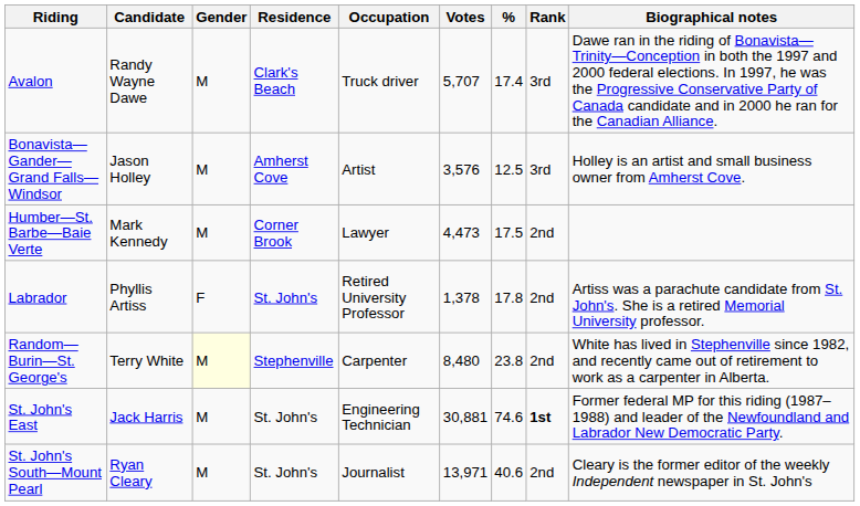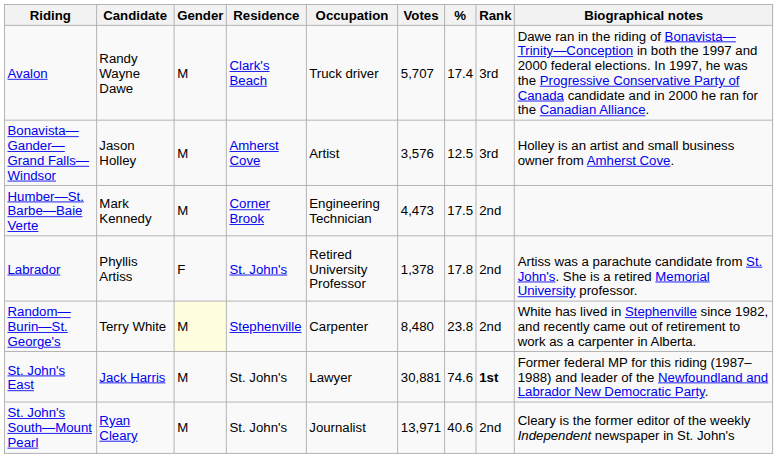 <table class="wikitable sortable" style="text-align:left; font-size:95%" width="100%">
 <tr>
 <th>Riding</th>
 <th>Candidate</th>
 <th>Gender</th>
 <th>Residence</th>
 <th>Occupation</th>
 <th>Votes</th>
 <th>%</th>
 <th>Rank</th>
 <th>Biographical notes</th>
 </tr>
 <tr>
 <td><a href='#'>Avalon</a></td>
 <td>Randy Wayne Dawe</td>
 <td>M</td>
 <td><a href='#'>Clark's Beach</a></td>
 <td>Truck driver</td>
 <td>5,707</td>
 <td>17.4</td>
 <td>3rd</td>
 <td>Dawe ran in the riding of <a href='#'>Bonavista—Trinity—Conception</a> in both the 1997 and 2000 federal elections. In 1997, he was the <a href='#'>Progressive Conservative Party of Canada</a> candidate and in 2000 he ran for the <a href='#'>Canadian Alliance</a>.</td>
 </tr>
 <tr>
 <td><a href='#'>Bonavista—Gander—Grand Falls—Windsor</a></td>
 <td>Jason Holley</td>
 <td>M</td>
 <td><a href='#'>Amherst Cove</a></td>
 <td>Artist</td>
 <td>3,576</td>
 <td>12.5</td>
 <td>3rd</td>
 <td>Holley is an artist and small business owner from <a href='#'>Amherst Cove</a>.</td>
 </tr>
 <tr>
 <td><a href='#'>Humber—St. Barbe—Baie Verte</a></td>
 <td>Mark Kennedy</td>
 <td>M</td>
 <td><a href='#'>Corner Brook</a></td>
-<td>Lawyer</td>
+<td>Engineering Technician</td>
 <td>4,473</td>
 <td>17.5</td>
 <td>2nd</td>
 <td></td>
 </tr>
 <tr>
 <td><a href='#'>Labrador</a></td>
 <td>Phyllis Artiss</td>
 <td>F</td>
 <td><a href='#'>St. John's</a></td>
 <td>Retired University Professor</td>
 <td>1,378</td>
 <td>17.8</td>
 <td>2nd</td>
 <td><br>Artiss was a parachute candidate from <a href='#'>St. John's</a>. She is a retired <a href='#'>Memorial University</a> professor.</td>
 </tr>
 <tr>
 <td><a href='#'>Random—Burin—St. George's</a></td>
 <td>Terry White</td>
 <td style="background: lightyellow;">M</td>
 <td><a href='#'>Stephenville</a></td>
 <td>Carpenter</td>
 <td>8,480</td>
 <td>23.8</td>
 <td>2nd</td>
 <td>White has lived in <a href='#'>Stephenville</a> since 1982, and recently came out of retirement to work as a carpenter in Alberta.</td>
 </tr>
 <tr>
 <td><a href='#'>St. John's East</a></td>
 <td><a href='#'>Jack Harris</a></td>
 <td>M</td>
 <td>St. John's</td>
-<td>Engineering Technician</td>
+<td>Lawyer</td>
 <td>30,881</td>
 <td>74.6</td>
 <td><strong>1st</strong></td>
 <td>Former federal MP for this riding (1987–1988) and leader of the <a href='#'>Newfoundland and Labrador New Democratic Party</a>.</td>
 </tr>
 <tr>
 <td><a href='#'>St. John's South—Mount Pearl</a></td>
 <td><a href='#'>Ryan Cleary</a></td>
 <td>M</td>
 <td>St. John's</td>
 <td>Journalist</td>
 <td>13,971</td>
 <td>40.6</td>
 <td>2nd</td>
 <td>Cleary is the former editor of the weekly <em>Independent</em> newspaper in St. John's</td>
 </tr>
 </table>
